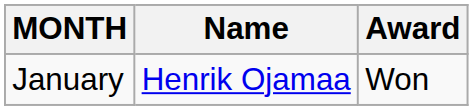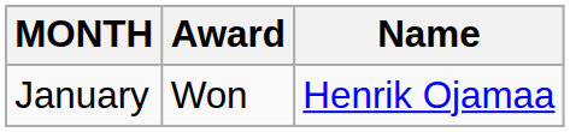 <table class="wikitable"  class= style="text-align:center; border:1px #aaa solid; font-size:95%">
 <tr>
 <th>MONTH</th>
+<th>Award</th>
 <th>Name</th>
-<th>Award</th>
 </tr>
 <tr>
 <td>January</td>
+<td>Won</td>
 <td> <a href='#'>Henrik Ojamaa</a></td>
-<td>Won</td>
 </tr>
 </table>
